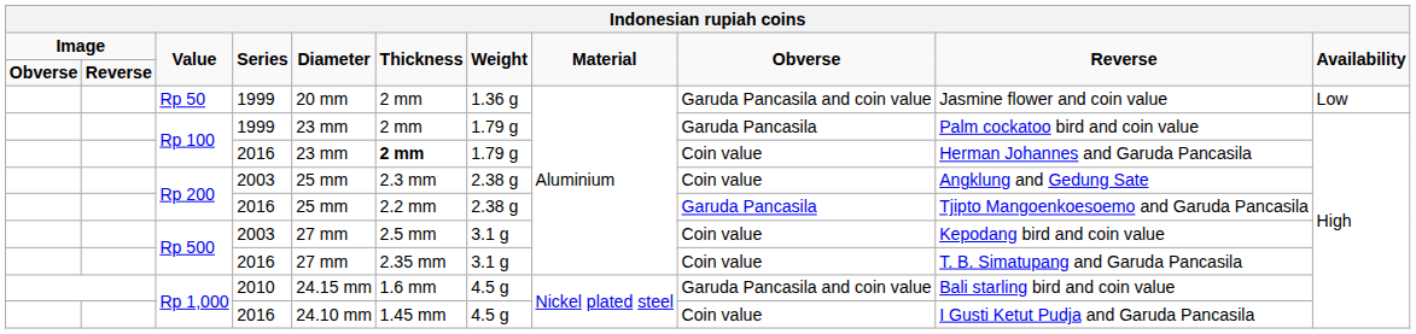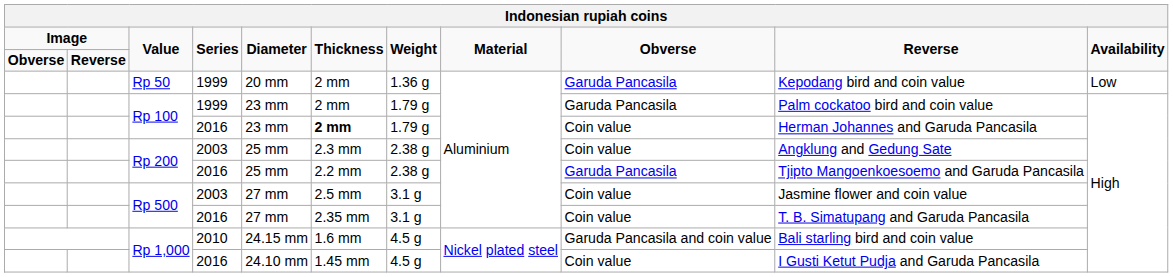 <table class="wikitable" style="font-size: 90%">
 <tr>
 <th colspan="11">Indonesian rupiah coins</th>
 </tr>
 <tr style="font-weight:bold; text-align:center;">
 <td colspan="2">Image</td>
 <td rowspan="2">Value</td>
 <td rowspan="2">Series</td>
 <td rowspan="2">Diameter</td>
 <td rowspan="2">Thickness</td>
 <td rowspan="2">Weight</td>
 <td rowspan="2">Material</td>
 <td rowspan="2">Obverse</td>
 <td rowspan="2">Reverse</td>
 <td rowspan="2">Availability</td>
 </tr>
 <tr style="font-weight:bold; text-align:center;">
 <td>Obverse</td>
 <td>Reverse</td>
 </tr>
 <tr style="background:white;">
 <td></td>
 <td></td>
 <td><a href='#'>Rp 50</a></td>
 <td>1999</td>
 <td>20 mm</td>
 <td>2 mm</td>
 <td>1.36 g</td>
 <td rowspan="7">Aluminium</td>
-<td>Garuda Pancasila and coin value</td>
-<td>Jasmine flower and coin value</td>
+<td><a href='#'>Garuda Pancasila</a></td>
+<td><a href='#'>Kepodang</a> bird and coin value</td>
 <td>Low</td>
 </tr>
 <tr style="background:white;">
 <td></td>
 <td></td>
 <td rowspan="2"><a href='#'>Rp 100</a></td>
 <td>1999</td>
 <td>23 mm</td>
 <td>2 mm</td>
 <td>1.79 g</td>
 <td>Garuda Pancasila</td>
 <td><a href='#'>Palm cockatoo</a> bird and coin value</td>
 <td rowspan="8">High</td>
 </tr>
 <tr style="background:white;">
 <td></td>
 <td></td>
 <td>2016</td>
 <td>23 mm</td>
 <td><strong>2 mm</strong></td>
 <td>1.79 g</td>
 <td>Coin value</td>
 <td><a href='#'>Herman Johannes</a> and Garuda Pancasila</td>
 </tr>
 <tr style="background:white;">
 <td></td>
 <td></td>
 <td rowspan="2"><a href='#'>Rp 200</a></td>
 <td>2003</td>
 <td>25 mm</td>
 <td>2.3 mm</td>
 <td>2.38 g</td>
 <td>Coin value</td>
 <td><a href='#'>Angklung</a> and <a href='#'>Gedung Sate</a></td>
 </tr>
 <tr style="background:white;">
 <td></td>
 <td></td>
 <td>2016</td>
 <td>25 mm</td>
 <td>2.2 mm</td>
 <td>2.38 g</td>
 <td><a href='#'>Garuda Pancasila</a></td>
 <td><a href='#'>Tjipto Mangoenkoesoemo</a> and Garuda Pancasila</td>
 </tr>
 <tr style="background:white;">
 <td></td>
 <td></td>
 <td rowspan="2"><a href='#'>Rp 500</a></td>
 <td>2003</td>
 <td>27 mm</td>
 <td>2.5 mm</td>
 <td>3.1 g</td>
 <td>Coin value</td>
-<td><a href='#'>Kepodang</a> bird and coin value</td>
+<td>Jasmine flower and coin value</td>
 </tr>
 <tr style="background:white;">
 <td></td>
 <td></td>
 <td>2016</td>
 <td>27 mm</td>
 <td>2.35 mm</td>
 <td>3.1 g</td>
 <td>Coin value</td>
 <td><a href='#'>T. B. Simatupang</a> and Garuda Pancasila</td>
 </tr>
 <tr style="background:white;">
 <td colspan="2"></td>
 <td rowspan="2"><a href='#'>Rp 1,000</a></td>
 <td>2010</td>
 <td>24.15 mm</td>
 <td>1.6 mm</td>
 <td>4.5 g</td>
 <td rowspan="2"><a href='#'>Nickel</a> <a href='#'>plated</a> <a href='#'>steel</a></td>
 <td>Garuda Pancasila and coin value</td>
 <td><a href='#'>Bali starling</a> bird and coin value</td>
 </tr>
 <tr style="background:white;">
 <td></td>
 <td></td>
 <td>2016</td>
 <td>24.10 mm</td>
 <td>1.45 mm</td>
 <td>4.5 g</td>
 <td>Coin value</td>
 <td><a href='#'>I Gusti Ketut Pudja</a> and Garuda Pancasila</td>
 </tr>
 </table>
